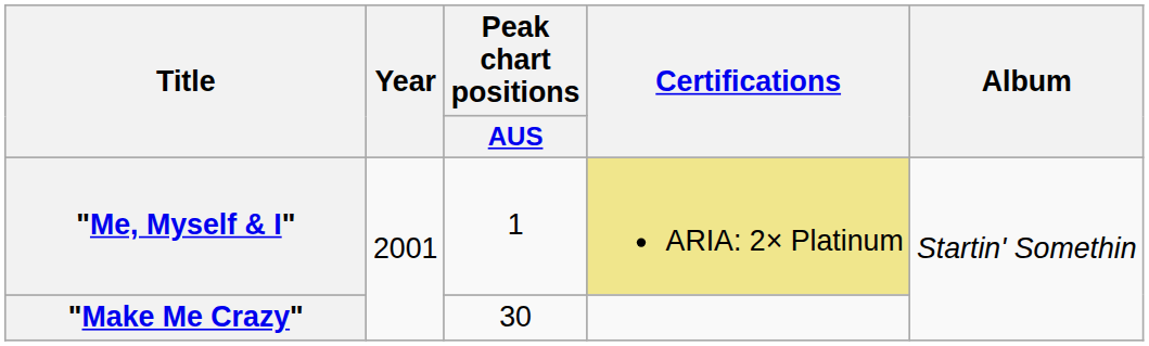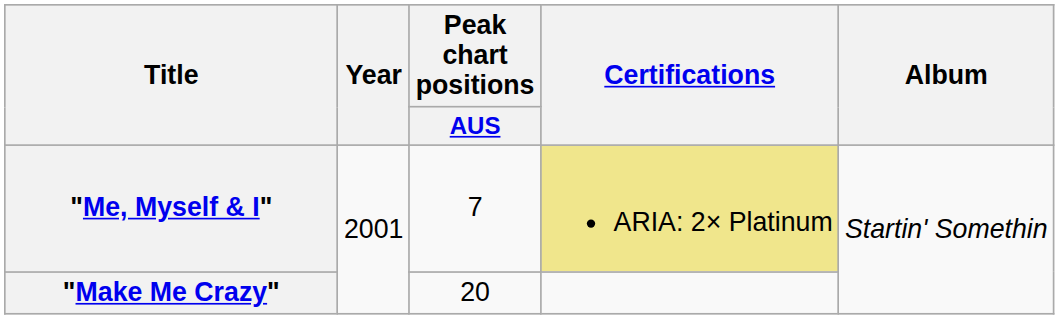 <table class="wikitable plainrowheaders" style="text-align:center;" border="1">
 <tr>
 <th rowspan="2" scope="col" style="width:12em;">Title</th>
 <th rowspan="2" scope="col" style="width:1em;">Year</th>
 <th colspan="1">Peak chart positions</th>
 <th scope="col" rowspan="2"><a href='#'>Certifications</a></th>
 <th rowspan="2" scope="col">Album</th>
 </tr>
 <tr>
 <th scope="col" style="width:3em;font-size:90%;"><a href='#'>AUS</a><br></th>
 </tr>
 <tr>
 <th scope="row">"<a href='#'>Me, Myself & I</a>"</th>
 <td rowspan="2">2001</td>
-<td>1</td>
+<td>7</td>
 <td style="background: khaki;"><br><ul><li>ARIA: 2× Platinum</li></ul></td>
 <td rowspan="2"><em>Startin' Somethin<strong></td>
 </tr>
 <tr>
 <th scope="row">"<a href='#'>Make Me Crazy</a>"</th>
-<td>30</td>
+<td>20</td>
 <td></td>
 </tr>
 </table>
